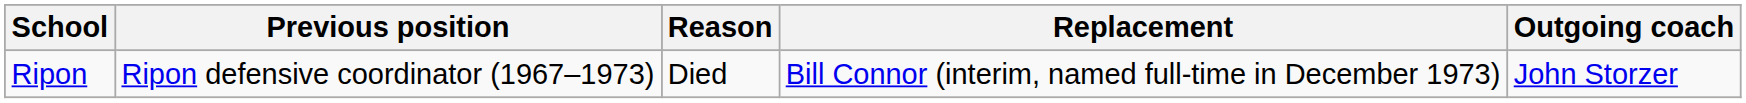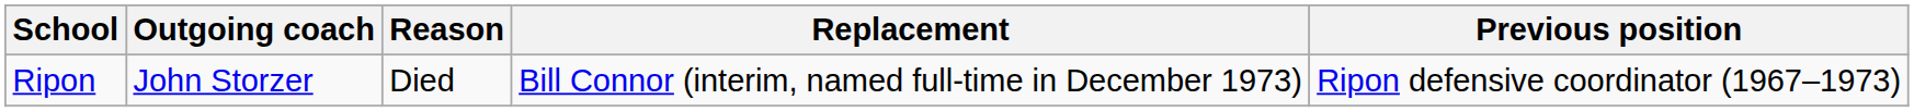 <table class="wikitable sortable">
 <tr>
 <th>School</th>
-<th>Previous position</th>
+<th>Outgoing coach</th>
 <th>Reason</th>
 <th>Replacement</th>
-<th>Outgoing coach</th>
+<th>Previous position</th>
 </tr>
 <tr>
 <td><a href='#'>Ripon</a></td>
-<td><a href='#'>Ripon</a> defensive coordinator (1967–1973)</td>
+<td><a href='#'>John Storzer</a></td>
 <td>Died</td>
 <td><a href='#'>Bill Connor</a> (interim, named full-time in December 1973)</td>
-<td><a href='#'>John Storzer</a></td>
+<td><a href='#'>Ripon</a> defensive coordinator (1967–1973)</td>
 </tr>
 </table>
